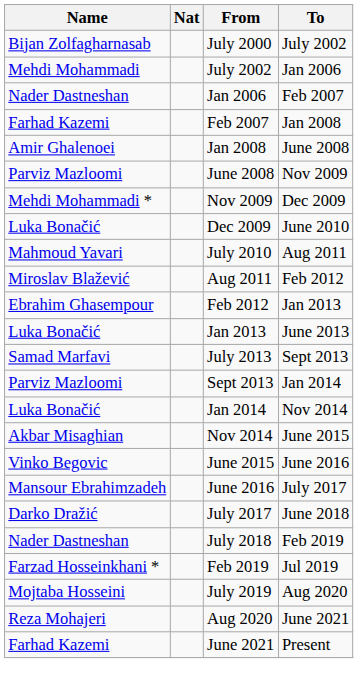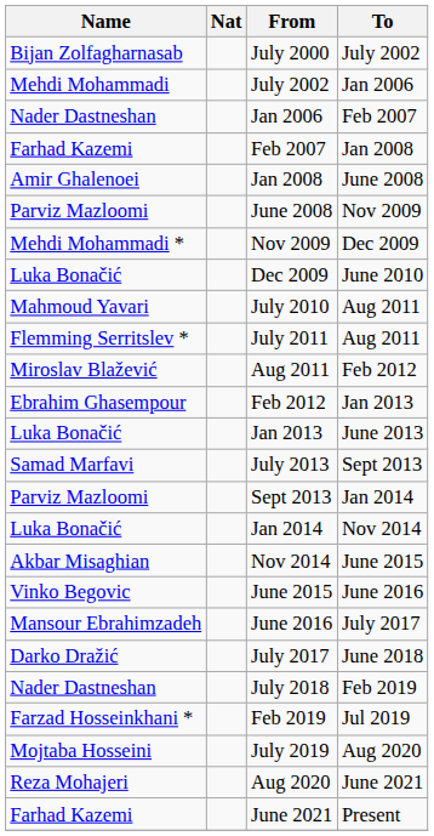 <table class="wikitable" style="text-align: center">
 <tr>
 <th>Name</th>
 <th>Nat</th>
 <th>From</th>
 <th>To</th>
 </tr>
 <tr>
 <td align=left><a href='#'>Bijan Zolfagharnasab</a></td>
 <td align=left></td>
 <td align=left>July 2000</td>
 <td align=left>July 2002</td>
 </tr>
 <tr>
 <td align=left><a href='#'>Mehdi Mohammadi</a></td>
 <td align=left></td>
 <td align=left>July 2002</td>
 <td align=left>Jan 2006</td>
 </tr>
 <tr>
 <td align=left><a href='#'>Nader Dastneshan</a></td>
 <td align=left></td>
 <td align=left>Jan 2006</td>
 <td align=left>Feb 2007</td>
 </tr>
 <tr>
 <td align=left><a href='#'>Farhad Kazemi</a></td>
 <td align=left></td>
 <td align=left>Feb 2007</td>
 <td align=left>Jan 2008</td>
 </tr>
 <tr>
 <td align=left><a href='#'>Amir Ghalenoei</a></td>
 <td align=left></td>
 <td align=left>Jan 2008</td>
 <td align=left>June 2008</td>
 </tr>
 <tr>
 <td align=left><a href='#'>Parviz Mazloomi</a></td>
 <td align=left></td>
 <td align=left>June  2008</td>
 <td align=left>Nov 2009</td>
 </tr>
 <tr>
 <td align=left><a href='#'>Mehdi Mohammadi</a> *</td>
 <td align=left></td>
 <td align=left>Nov 2009</td>
 <td align=left>Dec 2009</td>
 </tr>
 <tr>
 <td align=left><a href='#'>Luka Bonačić</a></td>
 <td align=left></td>
 <td align=left>Dec 2009</td>
 <td align=left>June 2010</td>
 </tr>
 <tr>
 <td align=left><a href='#'>Mahmoud Yavari</a></td>
 <td align=left></td>
 <td align=left>July 2010</td>
+<td align=left>Aug 2011</td>
+</tr>
+<tr>
+<td align=left><a href='#'>Flemming Serritslev</a> *</td>
+<td align=left></td>
+<td align=left>July 2011</td>
 <td align=left>Aug 2011</td>
 </tr>
 <tr>
 <td align=left><a href='#'>Miroslav Blažević</a></td>
 <td align=left></td>
 <td align=left>Aug 2011</td>
 <td align=left>Feb 2012</td>
 </tr>
 <tr>
 <td align=left><a href='#'>Ebrahim Ghasempour</a></td>
 <td align=left></td>
 <td align=left>Feb 2012</td>
 <td align=left>Jan 2013</td>
 </tr>
 <tr>
 <td align=left><a href='#'>Luka Bonačić</a></td>
 <td align=left></td>
 <td align=left>Jan 2013</td>
 <td align=left>June 2013</td>
 </tr>
 <tr>
 <td align=left><a href='#'>Samad Marfavi</a></td>
 <td align=left></td>
 <td align=left>July 2013</td>
 <td align=left>Sept 2013</td>
 </tr>
 <tr>
 <td align=left><a href='#'>Parviz Mazloomi</a></td>
 <td align=left></td>
 <td align=left>Sept 2013</td>
 <td align=left>Jan 2014</td>
 </tr>
 <tr>
 <td align=left><a href='#'>Luka Bonačić</a></td>
 <td align=left></td>
 <td align=left>Jan 2014</td>
 <td align=left>Nov 2014</td>
 </tr>
 <tr>
 <td align=left><a href='#'>Akbar Misaghian</a></td>
 <td align=left></td>
 <td align=left>Nov 2014</td>
 <td align=left>June 2015</td>
 </tr>
 <tr>
 <td align=left><a href='#'>Vinko Begovic</a></td>
 <td align=left></td>
 <td align=left>June 2015</td>
 <td align=left>June 2016</td>
 </tr>
 <tr>
 <td align=left><a href='#'>Mansour Ebrahimzadeh</a></td>
 <td align=left></td>
 <td align=left>June 2016</td>
 <td align=left>July 2017</td>
 </tr>
 <tr>
 <td align=left><a href='#'>Darko Dražić</a></td>
 <td align=left></td>
 <td align=left>July 2017</td>
 <td align=left>June 2018</td>
 </tr>
 <tr>
 <td align=left><a href='#'>Nader Dastneshan</a></td>
 <td align=left></td>
 <td align=left>July 2018</td>
 <td align=left>Feb 2019</td>
 </tr>
 <tr>
 <td align=left><a href='#'>Farzad Hosseinkhani</a> *</td>
 <td align=left></td>
 <td align=left>Feb 2019</td>
 <td align=left>Jul 2019</td>
 </tr>
 <tr>
 <td align=left><a href='#'>Mojtaba Hosseini</a></td>
 <td align=left></td>
 <td align=left>July 2019</td>
 <td align=left>Aug 2020</td>
 </tr>
 <tr>
 <td align=left><a href='#'>Reza Mohajeri</a></td>
 <td align=left></td>
 <td align=left>Aug 2020</td>
 <td align=left>June 2021</td>
 </tr>
 <tr>
 <td align=left><a href='#'>Farhad Kazemi</a></td>
 <td align=left></td>
 <td align=left>June 2021</td>
 <td align=left>Present</td>
 </tr>
 <tr>
 </tr>
 </table>
